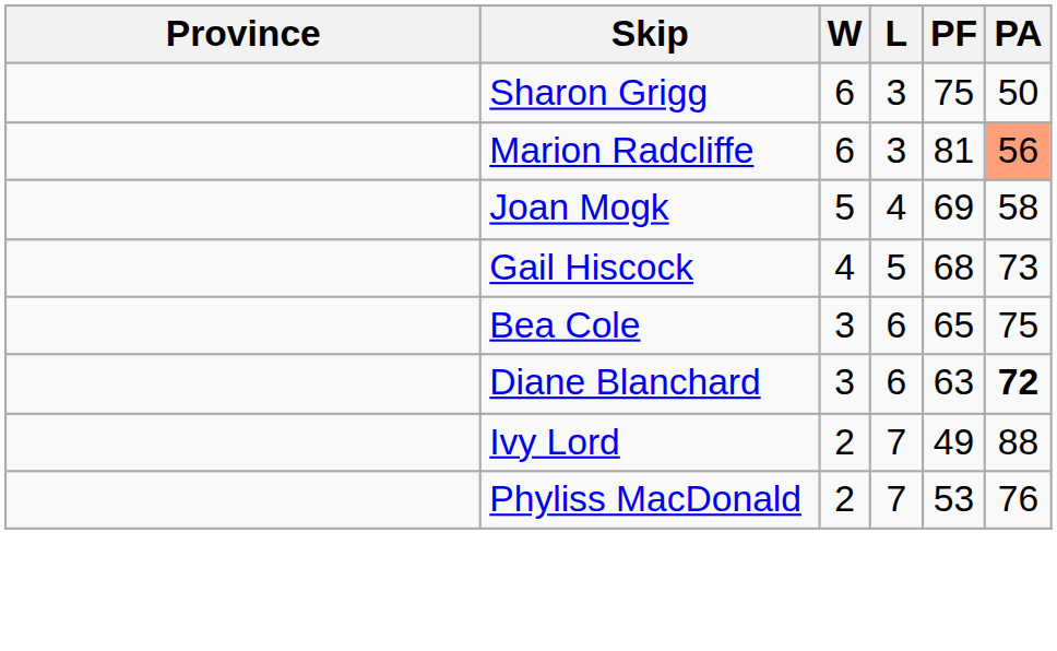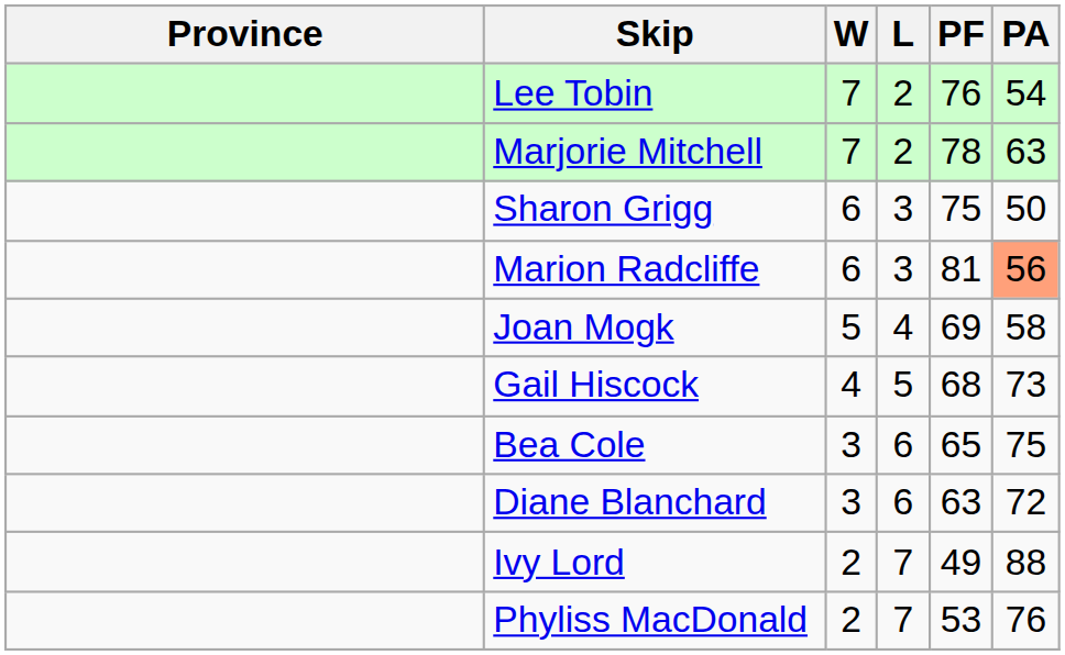 <table class="wikitable" style="text-align: center;">
 <tr>
 <th bgcolor="#efefef" width="200">Province</th>
 <th bgcolor="#efefef" width="140">Skip</th>
 <th bgcolor="#efefef" width="15">W</th>
 <th bgcolor="#efefef" width="15">L</th>
 <th bgcolor="#efefef" width="15">PF</th>
 <th bgcolor="#efefef" width="15">PA</th>
+</tr>
+<tr bgcolor="#ccffcc">
+<td style="text-align: left;"></td>
+<td style="text-align: left;"><a href='#'>Lee Tobin</a></td>
+<td>7</td>
+<td>2</td>
+<td>76</td>
+<td>54</td>
+</tr>
+<tr bgcolor="#ccffcc">
+<td style="text-align: left;"></td>
+<td style="text-align: left;"><a href='#'>Marjorie Mitchell</a></td>
+<td>7</td>
+<td>2</td>
+<td>78</td>
+<td>63</td>
 </tr>
 <tr>
 <td style="text-align: left;"></td>
 <td style="text-align: left;"><a href='#'>Sharon Grigg</a></td>
 <td>6</td>
 <td>3</td>
 <td>75</td>
 <td>50</td>
 </tr>
 <tr>
 <td style="text-align: left;"></td>
 <td style="text-align: left;"><a href='#'>Marion Radcliffe</a></td>
 <td>6</td>
 <td>3</td>
 <td>81</td>
 <td style="background: lightsalmon;">56</td>
 </tr>
 <tr>
 <td style="text-align: left;"></td>
 <td style="text-align: left;"><a href='#'>Joan Mogk</a></td>
 <td>5</td>
 <td>4</td>
 <td>69</td>
 <td>58</td>
 </tr>
 <tr>
 <td style="text-align: left;"></td>
 <td style="text-align: left;"><a href='#'>Gail Hiscock</a></td>
 <td>4</td>
 <td>5</td>
 <td>68</td>
 <td>73</td>
 </tr>
 <tr>
 <td style="text-align: left;"></td>
 <td style="text-align: left;"><a href='#'>Bea Cole</a></td>
 <td>3</td>
 <td>6</td>
 <td>65</td>
 <td>75</td>
 </tr>
 <tr>
 <td style="text-align: left;"></td>
 <td style="text-align: left;"><a href='#'>Diane Blanchard</a></td>
 <td>3</td>
 <td>6</td>
 <td>63</td>
-<td><strong>72</strong></td>
+<td>72</td>
 </tr>
 <tr>
 <td style="text-align: left;"></td>
 <td style="text-align: left;"><a href='#'>Ivy Lord</a></td>
 <td>2</td>
 <td>7</td>
 <td>49</td>
 <td>88</td>
 </tr>
 <tr>
 <td style="text-align: left;"></td>
 <td style="text-align: left;"><a href='#'>Phyliss MacDonald</a></td>
 <td>2</td>
 <td>7</td>
 <td>53</td>
 <td>76</td>
 </tr>
 </table>
